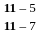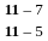 <table style="text-align:center">
 <tr>
 <th width=200></th>
 <th width=100></th>
 <th width=200></th>
 </tr>
 <tr>
 <td align=right><strong></strong></td>
-<td><strong>11</strong> – 5</td>
+<td><strong>11</strong> – 7</td>
 <td align=left></td>
 </tr>
 <tr>
 <td align=right><strong></strong></td>
-<td><strong>11</strong> – 7</td>
+<td><strong>11</strong> – 5</td>
 <td align=left></td>
 </tr>
 </table>
